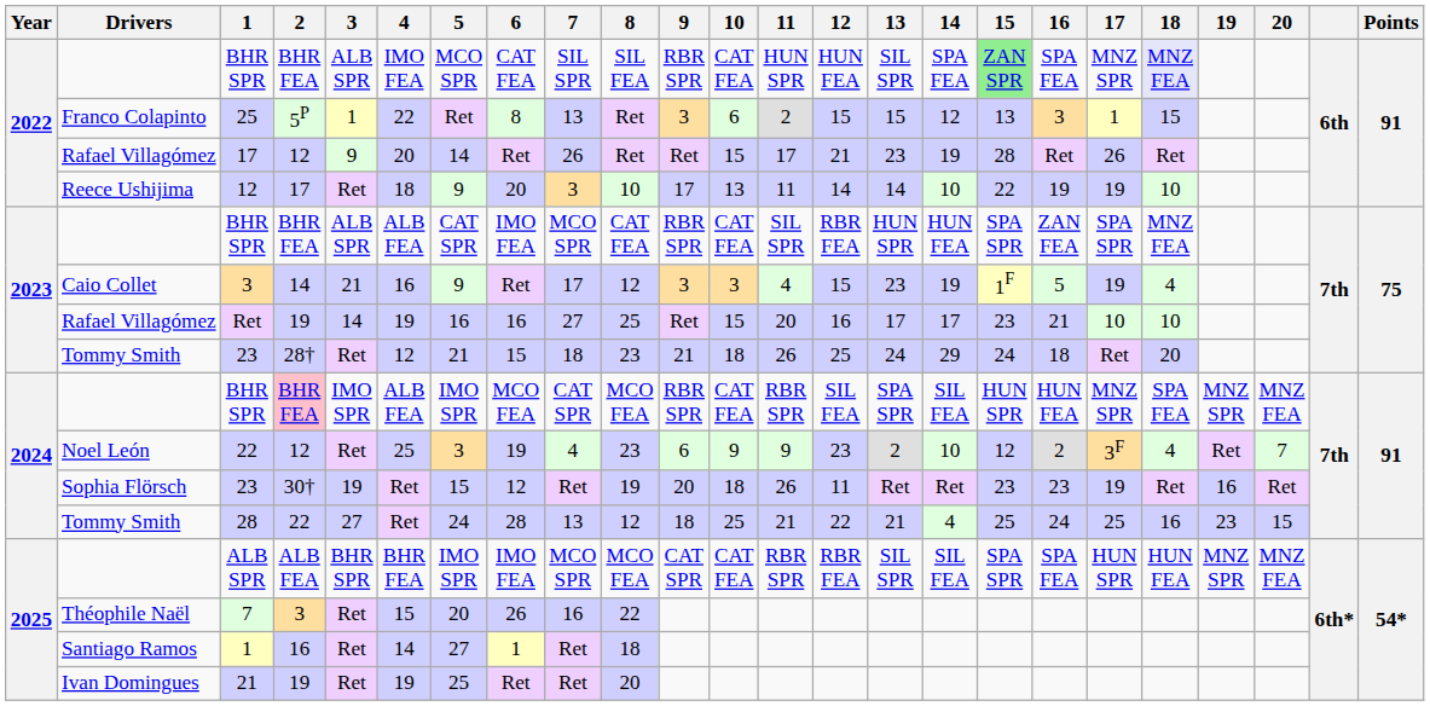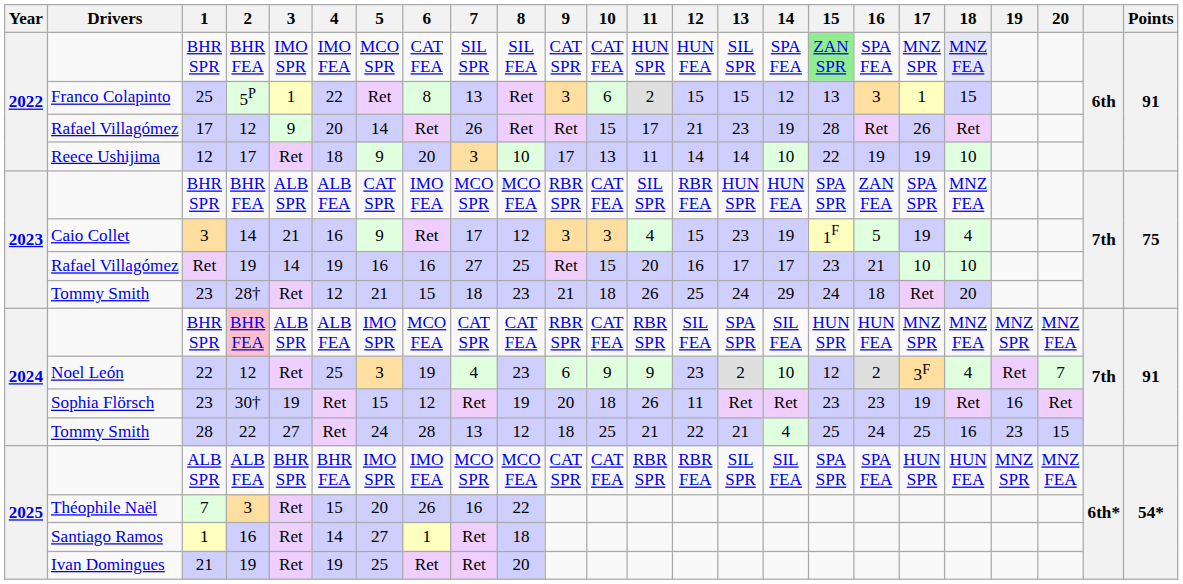 <table class="wikitable" style="text-align:center; font-size:85%;">
 <tr>
 <th>Year</th>
 <th>Drivers</th>
 <th>1</th>
 <th>2</th>
 <th>3</th>
 <th>4</th>
 <th>5</th>
 <th>6</th>
 <th>7</th>
 <th>8</th>
 <th>9</th>
 <th>10</th>
 <th>11</th>
 <th>12</th>
 <th>13</th>
 <th>14</th>
 <th>15</th>
 <th>16</th>
 <th>17</th>
 <th>18</th>
 <th>19</th>
 <th>20</th>
 <th></th>
 <th>Points</th>
 </tr>
 <tr>
 <th rowspan=4><a href='#'>2022</a></th>
 <td></td>
 <td><a href='#'>BHR<br>SPR</a></td>
 <td><a href='#'>BHR<br>FEA</a></td>
-<td><a href='#'>ALB<br>SPR</a></td>
+<td><a href='#'>IMO<br>SPR</a></td>
 <td><a href='#'>IMO<br>FEA</a></td>
 <td><a href='#'>MCO<br>SPR</a></td>
 <td><a href='#'>CAT<br>FEA</a></td>
 <td><a href='#'>SIL<br>SPR</a></td>
 <td><a href='#'>SIL<br>FEA</a></td>
-<td><a href='#'>RBR<br>SPR</a></td>
+<td><a href='#'>CAT<br>SPR</a></td>
 <td><a href='#'>CAT<br>FEA</a></td>
 <td><a href='#'>HUN<br>SPR</a></td>
 <td><a href='#'>HUN<br>FEA</a></td>
 <td><a href='#'>SIL<br>SPR</a></td>
 <td><a href='#'>SPA<br>FEA</a></td>
 <td style="background: lightgreen;"><a href='#'>ZAN<br>SPR</a></td>
 <td><a href='#'>SPA<br>FEA</a></td>
 <td><a href='#'>MNZ<br>SPR</a></td>
 <td style="background: lavender;"><a href='#'>MNZ<br>FEA</a></td>
 <td></td>
 <td></td>
 <th rowspan=4>6th</th>
 <th rowspan=4>91</th>
 </tr>
 <tr>
 <td align=left> <a href='#'>Franco Colapinto</a></td>
 <td style="background:#CFCFFF;">25</td>
 <td style="background:#DFFFDF;">5<span><sup>P</sup></span></td>
 <td style="background:#FFFFBF;">1</td>
 <td style="background:#CFCFFF;">22</td>
 <td style="background:#EFCFFF;">Ret</td>
 <td style="background:#DFFFDF;">8</td>
 <td style="background:#CFCFFF;">13</td>
 <td style="background:#EFCFFF;">Ret</td>
 <td style="background:#FFDF9F;">3</td>
 <td style="background:#DFFFDF;">6</td>
 <td style="background:#DFDFDF;">2</td>
 <td style="background:#CFCFFF;">15</td>
 <td style="background:#CFCFFF;">15</td>
 <td style="background:#CFCFFF;">12</td>
 <td style="background:#CFCFFF;">13</td>
 <td style="background:#FFDF9F;">3</td>
 <td style="background:#FFFFBF;">1</td>
 <td style="background:#CFCFFF;">15</td>
 <td></td>
 <td></td>
 </tr>
 <tr>
 <td align=left> <a href='#'>Rafael Villagómez</a></td>
 <td style="background:#CFCFFF;">17</td>
 <td style="background:#CFCFFF;">12</td>
 <td style="background:#DFFFDF;">9</td>
 <td style="background:#CFCFFF;">20</td>
 <td style="background:#CFCFFF;">14</td>
 <td style="background:#EFCFFF;">Ret</td>
 <td style="background:#CFCFFF;">26</td>
 <td style="background:#EFCFFF;">Ret</td>
 <td style="background:#EFCFFF;">Ret</td>
 <td style="background:#CFCFFF;">15</td>
 <td style="background:#CFCFFF;">17</td>
 <td style="background:#CFCFFF;">21</td>
 <td style="background:#CFCFFF;">23</td>
 <td style="background:#CFCFFF;">19</td>
 <td style="background:#CFCFFF;">28</td>
 <td style="background:#EFCFFF;">Ret</td>
 <td style="background:#CFCFFF;">26</td>
 <td style="background:#EFCFFF;">Ret</td>
 <td></td>
 <td></td>
 </tr>
 <tr>
 <td align=left> <a href='#'>Reece Ushijima</a></td>
 <td style="background:#CFCFFF;">12</td>
 <td style="background:#CFCFFF;">17</td>
 <td style="background:#EFCFFF;">Ret</td>
 <td style="background:#CFCFFF;">18</td>
 <td style="background:#DFFFDF;">9</td>
 <td style="background:#CFCFFF;">20</td>
 <td style="background:#FFDF9F;">3</td>
 <td style="background:#DFFFDF;">10</td>
 <td style="background:#CFCFFF;">17</td>
 <td style="background:#CFCFFF;">13</td>
 <td style="background:#CFCFFF;">11</td>
 <td style="background:#CFCFFF;">14</td>
 <td style="background:#CFCFFF;">14</td>
 <td style="background:#DFFFDF;">10</td>
 <td style="background:#CFCFFF;">22</td>
 <td style="background:#CFCFFF;">19</td>
 <td style="background:#CFCFFF;">19</td>
 <td style="background:#DFFFDF;">10</td>
 <td></td>
 <td></td>
 </tr>
 <tr>
 <th rowspan=4><a href='#'>2023</a></th>
 <td></td>
 <td><a href='#'>BHR<br>SPR</a></td>
 <td><a href='#'>BHR<br>FEA</a></td>
 <td><a href='#'>ALB<br>SPR</a></td>
 <td><a href='#'>ALB<br>FEA</a></td>
 <td><a href='#'>CAT<br>SPR</a></td>
 <td><a href='#'>IMO<br>FEA</a></td>
 <td><a href='#'>MCO<br>SPR</a></td>
-<td><a href='#'>CAT<br>FEA</a></td>
+<td><a href='#'>MCO<br>FEA</a></td>
 <td><a href='#'>RBR<br>SPR</a></td>
 <td><a href='#'>CAT<br>FEA</a></td>
 <td><a href='#'>SIL<br>SPR</a></td>
 <td><a href='#'>RBR<br>FEA</a></td>
 <td><a href='#'>HUN<br>SPR</a></td>
 <td><a href='#'>HUN<br>FEA</a></td>
 <td><a href='#'>SPA<br>SPR</a></td>
 <td><a href='#'>ZAN<br>FEA</a></td>
 <td><a href='#'>SPA<br>SPR</a></td>
 <td><a href='#'>MNZ<br>FEA</a></td>
 <td></td>
 <td></td>
 <th rowspan=4 style="background:#;">7th</th>
 <th rowspan=4 style="background:#;">75</th>
 </tr>
 <tr>
 <td align=left> <a href='#'>Caio Collet</a></td>
 <td style="background:#FFDF9F;">3</td>
 <td style="background:#CFCFFF;">14</td>
 <td style="background:#CFCFFF;">21</td>
 <td style="background:#CFCFFF;">16</td>
 <td style="background:#DFFFDF;">9</td>
 <td style="background:#EFCFFF;">Ret</td>
 <td style="background:#CFCFFF;">17</td>
 <td style="background:#CFCFFF;">12</td>
 <td style="background:#FFDF9F;">3</td>
 <td style="background:#FFDF9F;">3</td>
 <td style="background:#DFFFDF;">4</td>
 <td style="background:#CFCFFF;">15</td>
 <td style="background:#CFCFFF;">23</td>
 <td style="background:#CFCFFF;">19</td>
 <td style="background:#FFFFBF;">1<span><sup>F</sup></span></td>
 <td style="background:#DFFFDF;">5</td>
 <td style="background:#CFCFFF;">19</td>
 <td style="background:#DFFFDF;">4</td>
 <td></td>
 <td></td>
 </tr>
 <tr>
 <td align=left> <a href='#'>Rafael Villagómez</a></td>
 <td style="background:#EFCFFF;">Ret</td>
 <td style="background:#CFCFFF;">19</td>
 <td style="background:#CFCFFF;">14</td>
 <td style="background:#CFCFFF;">19</td>
 <td style="background:#CFCFFF;">16</td>
 <td style="background:#CFCFFF;">16</td>
 <td style="background:#CFCFFF;">27</td>
 <td style="background:#CFCFFF;">25</td>
 <td style="background:#EFCFFF;">Ret</td>
 <td style="background:#CFCFFF;">15</td>
 <td style="background:#CFCFFF;">20</td>
 <td style="background:#CFCFFF;">16</td>
 <td style="background:#CFCFFF;">17</td>
 <td style="background:#CFCFFF;">17</td>
 <td style="background:#CFCFFF;">23</td>
 <td style="background:#CFCFFF;">21</td>
 <td style="background:#DFFFDF;">10</td>
 <td style="background:#DFFFDF;">10</td>
 <td></td>
 <td></td>
 </tr>
 <tr>
 <td align=left> <a href='#'>Tommy Smith</a></td>
 <td style="background:#CFCFFF;">23</td>
 <td style="background:#CFCFFF;">28†</td>
 <td style="background:#EFCFFF;">Ret</td>
 <td style="background:#CFCFFF;">12</td>
 <td style="background:#CFCFFF;">21</td>
 <td style="background:#CFCFFF;">15</td>
 <td style="background:#CFCFFF;">18</td>
 <td style="background:#CFCFFF;">23</td>
 <td style="background:#CFCFFF;">21</td>
 <td style="background:#CFCFFF;">18</td>
 <td style="background:#CFCFFF;">26</td>
 <td style="background:#CFCFFF;">25</td>
 <td style="background:#CFCFFF;">24</td>
 <td style="background:#CFCFFF;">29</td>
 <td style="background:#CFCFFF;">24</td>
 <td style="background:#CFCFFF;">18</td>
 <td style="background:#EFCFFF;">Ret</td>
 <td style="background:#CFCFFF;">20</td>
 <td></td>
 <td></td>
 </tr>
 <tr>
 <th rowspan=4><a href='#'>2024</a></th>
 <td></td>
 <td><a href='#'>BHR<br>SPR</a></td>
 <td style="background: pink;"><a href='#'>BHR<br>FEA</a></td>
-<td><a href='#'>IMO<br>SPR</a></td>
+<td><a href='#'>ALB<br>SPR</a></td>
 <td><a href='#'>ALB<br>FEA</a></td>
 <td><a href='#'>IMO<br>SPR</a></td>
 <td><a href='#'>MCO<br>FEA</a></td>
 <td><a href='#'>CAT<br>SPR</a></td>
-<td><a href='#'>MCO<br>FEA</a></td>
+<td><a href='#'>CAT<br>FEA</a></td>
 <td><a href='#'>RBR<br>SPR</a></td>
 <td><a href='#'>CAT<br>FEA</a></td>
 <td><a href='#'>RBR<br>SPR</a></td>
 <td><a href='#'>SIL<br>FEA</a></td>
 <td><a href='#'>SPA<br>SPR</a></td>
 <td><a href='#'>SIL<br>FEA</a></td>
 <td><a href='#'>HUN<br>SPR</a></td>
 <td><a href='#'>HUN<br>FEA</a></td>
 <td><a href='#'>MNZ<br>SPR</a></td>
-<td><a href='#'>SPA<br>FEA</a></td>
+<td><a href='#'>MNZ<br>FEA</a></td>
 <td><a href='#'>MNZ<br>SPR</a></td>
 <td><a href='#'>MNZ<br>FEA</a></td>
 <th rowspan=4 style="background:#;">7th</th>
 <th rowspan=4 style="background:#;">91</th>
 </tr>
 <tr>
 <td align=left> <a href='#'>Noel León</a></td>
 <td style="background:#CFCFFF;">22</td>
 <td style="background:#CFCFFF;">12</td>
 <td style="background:#EFCFFF;">Ret</td>
 <td style="background:#CFCFFF;">25</td>
 <td style="background:#FFDF9F;">3</td>
 <td style="background:#CFCFFF;">19</td>
 <td style="background:#DFFFDF;">4</td>
 <td style="background:#CFCFFF;">23</td>
 <td style="background:#DFFFDF;">6</td>
 <td style="background:#DFFFDF;">9</td>
 <td style="background:#DFFFDF;">9</td>
 <td style="background:#CFCFFF;">23</td>
 <td style="background:#DFDFDF;">2</td>
 <td style="background:#DFFFDF;">10</td>
 <td style="background:#CFCFFF;">12</td>
 <td style="background:#DFDFDF;">2</td>
 <td style="background:#FFDF9F;">3<span><sup>F</sup></span></td>
 <td style="background:#DFFFDF;">4</td>
 <td style="background:#EFCFFF;">Ret</td>
 <td style="background:#DFFFDF;">7</td>
 </tr>
 <tr>
 <td align=left> <a href='#'>Sophia Flörsch</a></td>
 <td style="background:#CFCFFF;">23</td>
 <td style="background:#CFCFFF;">30†</td>
 <td style="background:#CFCFFF;">19</td>
 <td style="background:#EFCFFF;">Ret</td>
 <td style="background:#CFCFFF;">15</td>
 <td style="background:#CFCFFF;">12</td>
 <td style="background:#EFCFFF;">Ret</td>
 <td style="background:#CFCFFF;">19</td>
 <td style="background:#CFCFFF;">20</td>
 <td style="background:#CFCFFF;">18</td>
 <td style="background:#CFCFFF;">26</td>
 <td style="background:#CFCFFF;">11</td>
 <td style="background:#EFCFFF;">Ret</td>
 <td style="background:#EFCFFF;">Ret</td>
 <td style="background:#CFCFFF;">23</td>
 <td style="background:#CFCFFF;">23</td>
 <td style="background:#CFCFFF;">19</td>
 <td style="background:#EFCFFF;">Ret</td>
 <td style="background:#CFCFFF;">16</td>
 <td style="background:#EFCFFF;">Ret</td>
 </tr>
 <tr>
 <td align=left> <a href='#'>Tommy Smith</a></td>
 <td style="background:#CFCFFF;">28</td>
 <td style="background:#CFCFFF;">22</td>
 <td style="background:#CFCFFF;">27</td>
 <td style="background:#EFCFFF;">Ret</td>
 <td style="background:#CFCFFF;">24</td>
 <td style="background:#CFCFFF;">28</td>
 <td style="background:#CFCFFF;">13</td>
 <td style="background:#CFCFFF;">12</td>
 <td style="background:#CFCFFF;">18</td>
 <td style="background:#CFCFFF;">25</td>
 <td style="background:#CFCFFF;">21</td>
 <td style="background:#CFCFFF;">22</td>
 <td style="background:#CFCFFF;">21</td>
 <td style="background:#DFFFDF;">4</td>
 <td style="background:#CFCFFF;">25</td>
 <td style="background:#CFCFFF;">24</td>
 <td style="background:#CFCFFF;">25</td>
 <td style="background:#CFCFFF;">16</td>
 <td style="background:#CFCFFF;">23</td>
 <td style="background:#CFCFFF;">15</td>
 </tr>
 <tr>
 <th rowspan=4><a href='#'>2025</a></th>
 <td></td>
 <td><a href='#'>ALB<br>SPR</a></td>
 <td><a href='#'>ALB<br>FEA</a></td>
 <td><a href='#'>BHR<br>SPR</a></td>
 <td><a href='#'>BHR<br>FEA</a></td>
 <td><a href='#'>IMO<br>SPR</a></td>
 <td><a href='#'>IMO<br>FEA</a></td>
 <td><a href='#'>MCO<br>SPR</a></td>
 <td><a href='#'>MCO<br>FEA</a></td>
 <td><a href='#'>CAT<br>SPR</a></td>
 <td><a href='#'>CAT<br>FEA</a></td>
 <td><a href='#'>RBR<br>SPR</a></td>
 <td><a href='#'>RBR<br>FEA</a></td>
 <td><a href='#'>SIL<br>SPR</a></td>
 <td><a href='#'>SIL<br>FEA</a></td>
 <td><a href='#'>SPA<br>SPR</a></td>
 <td><a href='#'>SPA<br>FEA</a></td>
 <td><a href='#'>HUN<br>SPR</a></td>
 <td><a href='#'>HUN<br>FEA</a></td>
 <td><a href='#'>MNZ<br>SPR</a></td>
 <td><a href='#'>MNZ<br>FEA</a></td>
 <th rowspan=4 style="background:#;">6th*</th>
 <th rowspan=4 style="background:#;">54*</th>
 </tr>
 <tr>
 <td align=left> <a href='#'>Théophile Naël</a></td>
 <td style="background:#DFFFDF;">7</td>
 <td style="background:#FFDF9F;">3</td>
 <td style="background:#EFCFFF;">Ret</td>
 <td style="background:#CFCFFF;">15</td>
 <td style="background:#CFCFFF;">20</td>
 <td style="background:#CFCFFF;">26</td>
 <td style="background:#CFCFFF;">16</td>
 <td style="background:#CFCFFF;">22</td>
 <td></td>
 <td></td>
 <td></td>
 <td></td>
 <td></td>
 <td></td>
 <td></td>
 <td></td>
 <td></td>
 <td></td>
 <td></td>
 <td></td>
 </tr>
 <tr>
 <td align=left> <a href='#'>Santiago Ramos</a></td>
 <td style="background:#FFFFBF;">1</td>
 <td style="background:#CFCFFF;">16</td>
 <td style="background:#EFCFFF;">Ret</td>
 <td style="background:#CFCFFF;">14</td>
 <td style="background:#CFCFFF;">27</td>
 <td style="background:#FFFFBF;">1</td>
 <td style="background:#EFCFFF;">Ret</td>
 <td style="background:#CFCFFF;">18</td>
 <td></td>
 <td></td>
 <td></td>
 <td></td>
 <td></td>
 <td></td>
 <td></td>
 <td></td>
 <td></td>
 <td></td>
 <td></td>
 </tr>
 <tr>
 <td align=left> <a href='#'>Ivan Domingues</a></td>
 <td style="background:#CFCFFF;">21</td>
 <td style="background:#CFCFFF;">19</td>
 <td style="background:#EFCFFF;">Ret</td>
 <td style="background:#CFCFFF;">19</td>
 <td style="background:#CFCFFF;">25</td>
 <td style="background:#EFCFFF;">Ret</td>
 <td style="background:#EFCFFF;">Ret</td>
 <td style="background:#CFCFFF;">20</td>
 <td></td>
 <td></td>
 <td></td>
 <td></td>
 <td></td>
 <td></td>
 <td></td>
 <td></td>
 <td></td>
 <td></td>
 <td></td>
 <td></td>
 </tr>
 </table>
